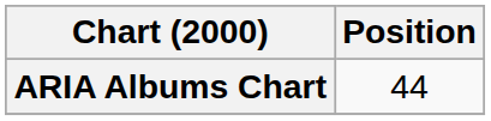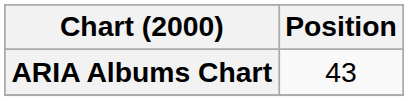 <table class="wikitable plainrowheaders">
 <tr>
 <th scope="col">Chart (2000)</th>
 <th scope="col">Position</th>
 </tr>
 <tr>
 <th scope="row">ARIA Albums Chart</th>
-<td style="text-align:center;">44</td>
+<td style="text-align:center;">43</td>
 </tr>
 <tr>
 </tr>
 </table>
